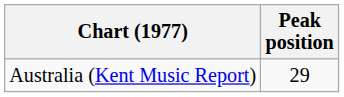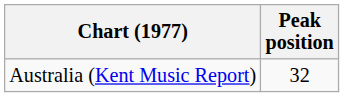 <table class="wikitable">
 <tr>
 <th align="left">Chart (1977)</th>
 <th align="left">Peak<br>position</th>
 </tr>
 <tr>
 <td align="left">Australia (<a href='#'>Kent Music Report</a>)</td>
-<td style="text-align:center;">29</td>
+<td style="text-align:center;">32</td>
 </tr>
 </table>
